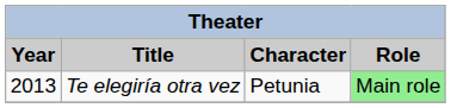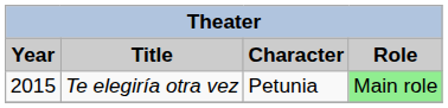 <table class="wikitable" style="font-size: 90%;">
 <tr>
 <th colspan="4" style="background:#B0C4DE;">Theater</th>
 </tr>
 <tr>
 <th style="background: #CCCCCC;">Year</th>
 <th style="background: #CCCCCC;">Title</th>
 <th style="background: #CCCCCC;">Character</th>
 <th style="background: #CCCCCC;">Role</th>
 </tr>
 <tr>
-<td>2013</td>
+<td>2015</td>
 <td><em>Te elegiría otra vez</em></td>
 <td>Petunia</td>
 <td style="background: lightgreen;">Main role</td>
 </tr>
 <tr>
 </tr>
 </table>
